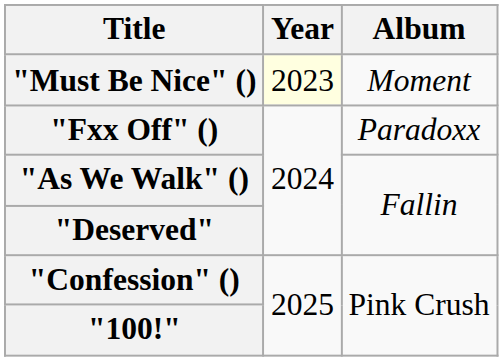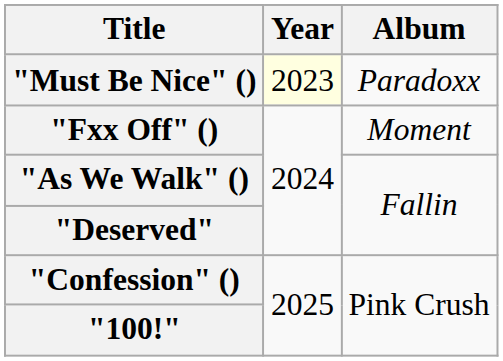 <table class="wikitable plainrowheaders" style="text-align:center">
 <tr>
 <th scope="col">Title</th>
 <th scope="col">Year</th>
 <th scope="col">Album</th>
 </tr>
 <tr>
 <th scope="row">"Must Be Nice" ()</th>
 <td style="background: lightyellow;">2023</td>
-<td><em>Moment</em></td>
+<td><em>Paradoxx</em></td>
 </tr>
 <tr>
 <th scope="row">"Fxx Off" ()</th>
 <td rowspan="3">2024</td>
-<td><em>Paradoxx</em></td>
+<td><em>Moment</em></td>
 </tr>
 <tr>
 <th scope="row">"As We Walk" ()</th>
 <td rowspan="2"><em>Fallin<strong></td>
 </tr>
 <tr>
 <th scope="row">"Deserved"</th>
 </tr>
 <tr>
 <th scope="row">"Confession" ()</th>
 <td rowspan="2">2025</td>
 <td rowspan="2"></em>Pink Crush<em></td>
 </tr>
 <tr>
 <th scope="row">"100!"</th>
 </tr>
 </table>
